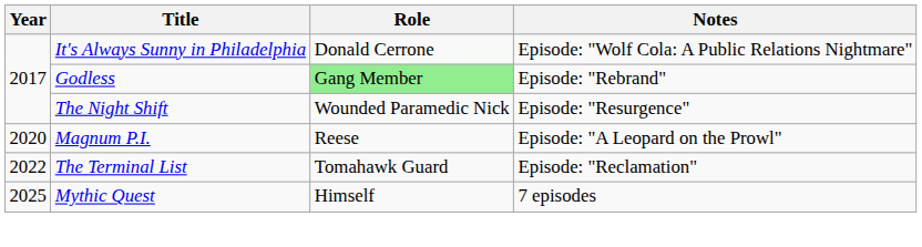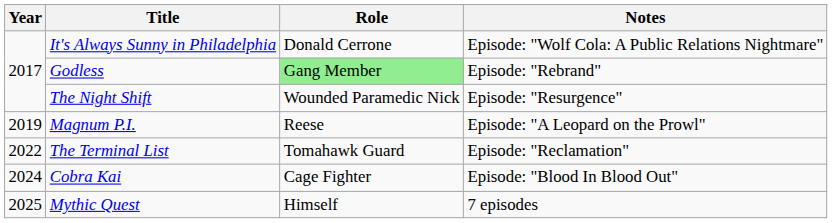 <table class="wikitable sortable">
 <tr>
 <th>Year</th>
 <th>Title</th>
 <th>Role</th>
 <th class="unsortable">Notes</th>
 </tr>
 <tr>
 <td rowspan=3>2017</td>
 <td><em><a href='#'>It's Always Sunny in Philadelphia</a></em></td>
 <td>Donald Cerrone</td>
 <td>Episode: "Wolf Cola: A Public Relations Nightmare"</td>
 </tr>
 <tr>
 <td><em><a href='#'>Godless</a></em></td>
 <td style="background: lightgreen;">Gang Member</td>
 <td>Episode: "Rebrand"</td>
 </tr>
 <tr>
 <td><em><a href='#'>The Night Shift</a></em></td>
 <td>Wounded Paramedic Nick</td>
 <td>Episode: "Resurgence"</td>
 </tr>
 <tr>
-<td>2020</td>
+<td>2019</td>
 <td><em><a href='#'>Magnum P.I.</a></em></td>
 <td>Reese</td>
 <td>Episode: "A Leopard on the Prowl"</td>
 </tr>
 <tr>
 <td>2022</td>
 <td><em><a href='#'>The Terminal List</a></em></td>
 <td>Tomahawk Guard</td>
 <td>Episode: "Reclamation"</td>
 </tr>
 <tr>
+<td>2024</td>
+<td><em><a href='#'>Cobra Kai</a></em></td>
+<td>Cage Fighter</td>
+<td>Episode: "Blood In Blood Out"</td>
+</tr>
+<tr>
 <td>2025</td>
 <td><em><a href='#'>Mythic Quest</a></em></td>
 <td>Himself</td>
 <td>7 episodes</td>
 </tr>
 </table>
